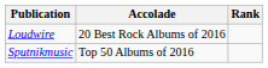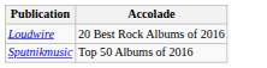 <table class="sortable wikitable">
 <tr>
 <th>Publication</th>
 <th>Accolade</th>
-<th>Rank</th>
 </tr>
 <tr>
 <td><em><a href='#'>Loudwire</a></em></td>
 <td>20 Best Rock Albums of 2016</td>
-<td></td>
 </tr>
 <tr>
 <td><em><a href='#'>Sputnikmusic</a></em></td>
 <td>Top 50 Albums of 2016</td>
-<td></td>
 </tr>
 </table>
